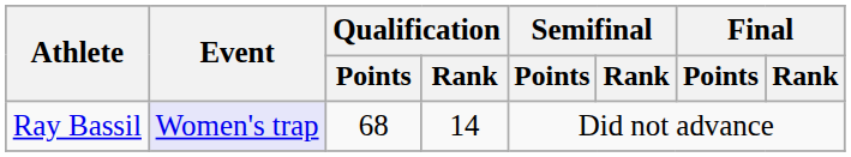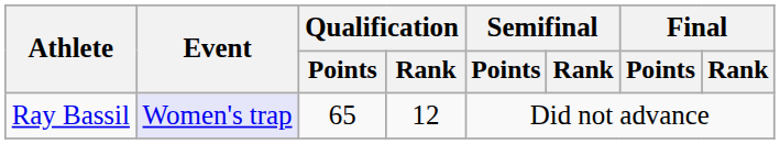 <table class="wikitable" style="font-size:90%">
 <tr>
 <th rowspan="2">Athlete</th>
 <th rowspan="2">Event</th>
 <th colspan=2>Qualification</th>
 <th colspan=2>Semifinal</th>
 <th colspan=2>Final</th>
 </tr>
 <tr style="font-size:95%">
 <th>Points</th>
 <th>Rank</th>
 <th>Points</th>
 <th>Rank</th>
 <th>Points</th>
 <th>Rank</th>
 </tr>
 <tr align=center>
 <td align=left><a href='#'>Ray Bassil</a></td>
 <td align=left style="background: lavender;"><a href='#'>Women's trap</a></td>
-<td>68</td>
-<td>14</td>
+<td>65</td>
+<td>12</td>
 <td colspan=4>Did not advance</td>
 </tr>
 </table>
